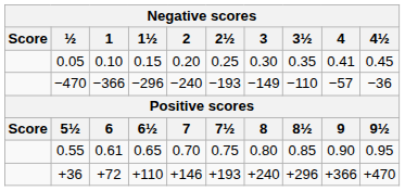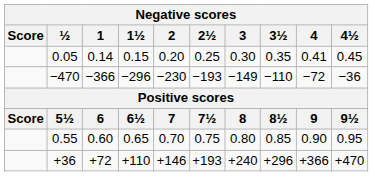 <table class="wikitable" style="width:100px; text-align:center">
 <tr>
 <th colspan = 12><strong>Negative scores</strong></th>
 </tr>
 <tr>
 <th>Score</th>
 <th>½</th>
 <th>1</th>
 <th>1½</th>
 <th>2</th>
 <th>2½</th>
 <th>3</th>
 <th>3½</th>
 <th>4</th>
 <th>4½</th>
 </tr>
 <tr>
 <td style="width:50%;"></td>
 <td>0.05</td>
-<td>0.10</td>
+<td>0.14</td>
 <td>0.15</td>
 <td>0.20</td>
 <td>0.25</td>
 <td>0.30</td>
 <td>0.35</td>
 <td>0.41</td>
 <td>0.45</td>
 </tr>
 <tr>
 <td style="width:50%;"></td>
 <td>−470</td>
 <td>−366</td>
 <td>−296</td>
-<td>−240</td>
+<td>−230</td>
 <td>−193</td>
 <td>−149</td>
 <td>−110</td>
-<td>−57</td>
+<td>−72</td>
 <td>−36</td>
 </tr>
 <tr>
 <th colspan = 12><strong>Positive scores</strong></th>
 </tr>
 <tr>
 <th>Score</th>
 <th>5½</th>
 <th>6</th>
 <th>6½</th>
 <th>7</th>
 <th>7½</th>
 <th>8</th>
 <th>8½</th>
 <th>9</th>
 <th>9½</th>
 </tr>
 <tr>
 <td style="width:50%;"></td>
 <td>0.55</td>
-<td>0.61</td>
+<td>0.60</td>
 <td>0.65</td>
 <td>0.70</td>
 <td>0.75</td>
 <td>0.80</td>
 <td>0.85</td>
 <td>0.90</td>
 <td>0.95</td>
 </tr>
 <tr>
 <td style="width:50%;"></td>
 <td>+36</td>
 <td>+72</td>
 <td>+110</td>
 <td>+146</td>
 <td>+193</td>
 <td>+240</td>
 <td>+296</td>
 <td>+366</td>
 <td>+470</td>
 </tr>
 </table>
